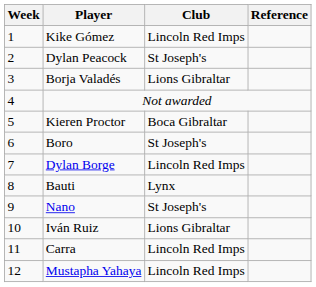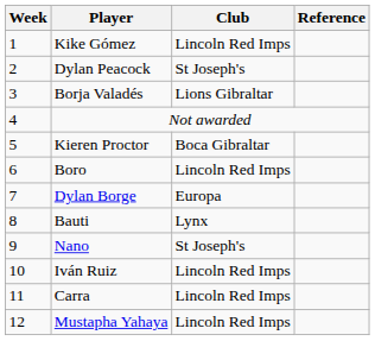 <table class="wikitable">
 <tr>
 <th>Week</th>
 <th>Player</th>
 <th>Club</th>
 <th>Reference</th>
 </tr>
 <tr>
 <td>1</td>
 <td> Kike Gómez</td>
 <td>Lincoln Red Imps</td>
 <td align=center></td>
 </tr>
 <tr>
 <td>2</td>
 <td> Dylan Peacock</td>
 <td>St Joseph's</td>
 <td align=center></td>
 </tr>
 <tr>
 <td>3</td>
 <td> Borja Valadés</td>
 <td>Lions Gibraltar</td>
 <td align=center></td>
 </tr>
 <tr>
 <td>4</td>
 <td colspan=3 align="center"><em>Not awarded</em></td>
 </tr>
 <tr>
 <td>5</td>
 <td> Kieren Proctor</td>
 <td>Boca Gibraltar</td>
 <td align=center></td>
 </tr>
 <tr>
 <td>6</td>
 <td> Boro</td>
-<td>St Joseph's</td>
+<td>Lincoln Red Imps</td>
 <td align=center></td>
 </tr>
 <tr>
 <td>7</td>
 <td> <a href='#'>Dylan Borge</a></td>
-<td>Lincoln Red Imps</td>
+<td>Europa</td>
 <td align=center></td>
 </tr>
 <tr>
 <td>8</td>
 <td> Bauti</td>
 <td>Lynx</td>
 <td align=center></td>
 </tr>
 <tr>
 <td>9</td>
 <td> <a href='#'>Nano</a></td>
 <td>St Joseph's</td>
 <td align=center></td>
 </tr>
 <tr>
 <td>10</td>
 <td> Iván Ruiz</td>
-<td>Lions Gibraltar</td>
+<td>Lincoln Red Imps</td>
 <td align=center></td>
 </tr>
 <tr>
 <td>11</td>
 <td> Carra</td>
 <td>Lincoln Red Imps</td>
 <td align=center></td>
 </tr>
 <tr>
 <td>12</td>
 <td> <a href='#'>Mustapha Yahaya</a></td>
 <td>Lincoln Red Imps</td>
 <td align=center></td>
 </tr>
 </table>
